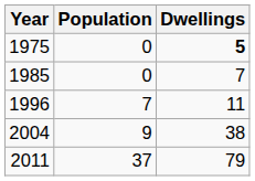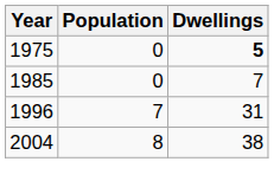 <table class="wikitable" style="line-height:1.1em;">
 <tr>
 <th>Year</th>
 <th>Population</th>
 <th>Dwellings</th>
 </tr>
 <tr align="right">
 <td>1975</td>
 <td>0</td>
 <td><strong>5</strong></td>
 </tr>
 <tr align="right">
 <td>1985</td>
 <td>0</td>
 <td>7</td>
 </tr>
 <tr align="right">
 <td>1996</td>
 <td>7</td>
-<td>11</td>
+<td>31</td>
 </tr>
 <tr align="right">
 <td>2004</td>
-<td>9</td>
+<td>8</td>
 <td>38</td>
 </tr>
-<tr align="right">
-<td>2011</td>
-<td>37</td>
-<td>79</td>
-</tr>
 </table>
